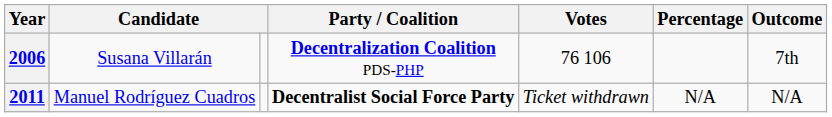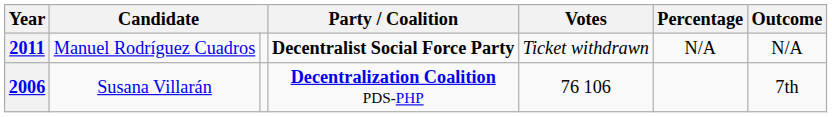 <table class="wikitable" style="text-align:center">
 <tr>
 <th>Year</th>
 <th colspan="2">Candidate</th>
 <th>Party / Coalition</th>
 <th>Votes</th>
 <th>Percentage</th>
 <th>Outcome</th>
 </tr>
 <tr>
+<th><a href='#'>2011</a></th>
+<td><a href='#'>Manuel Rodríguez Cuadros</a></td>
+<td></td>
+<td><strong>Decentralist Social Force Party</strong></td>
+<td><em>Ticket withdrawn</em></td>
+<td>N/A</td>
+<td>N/A</td>
+</tr>
+<tr>
 <th><strong><a href='#'>2006</a></strong></th>
 <td><a href='#'>Susana Villarán</a></td>
 <td></td>
 <td><strong><a href='#'>Decentralization Coalition</a></strong><br><small>PDS-<a href='#'>PHP</a></small></td>
 <td>76 106</td>
 <td></td>
 <td>7th</td>
 </tr>
-<tr>
-<th><a href='#'>2011</a></th>
-<td><a href='#'>Manuel Rodríguez Cuadros</a></td>
-<td></td>
-<td><strong>Decentralist Social Force Party</strong></td>
-<td><em>Ticket withdrawn</em></td>
-<td>N/A</td>
-<td>N/A</td>
-</tr>
 </table>
